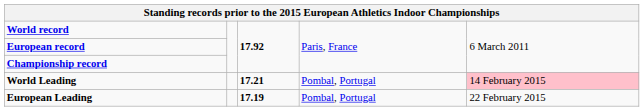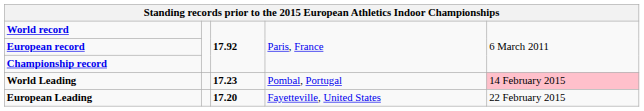 <table class="wikitable" width=75%>
 <tr>
 <th colspan="5">Standing records prior to the 2015 European Athletics Indoor Championships</th>
 </tr>
 <tr>
 <td><strong><a href='#'>World record</a></strong></td>
 <td rowspan=3></td>
 <td rowspan=3><strong>17.92</strong></td>
 <td rowspan=3><a href='#'>Paris</a>, <a href='#'>France</a></td>
 <td rowspan=3>6 March 2011</td>
 </tr>
 <tr>
 <td><strong><a href='#'>European record</a></strong></td>
 </tr>
 <tr>
 <td><strong><a href='#'>Championship record</a></strong></td>
 </tr>
 <tr>
 <td><strong>World Leading</strong></td>
 <td></td>
-<td><strong>17.21</strong></td>
+<td><strong>17.23</strong></td>
 <td><a href='#'>Pombal</a>, <a href='#'>Portugal</a></td>
 <td style="background: pink;">14 February 2015</td>
 </tr>
 <tr>
 <td><strong>European Leading</strong></td>
 <td></td>
-<td><strong>17.19</strong></td>
-<td><a href='#'>Pombal</a>, <a href='#'>Portugal</a></td>
+<td><strong>17.20</strong></td>
+<td><a href='#'>Fayetteville</a>, <a href='#'>United States</a></td>
 <td>22 February 2015</td>
 </tr>
 </table>
